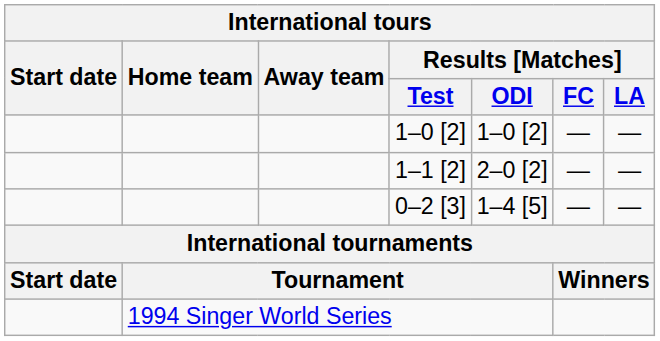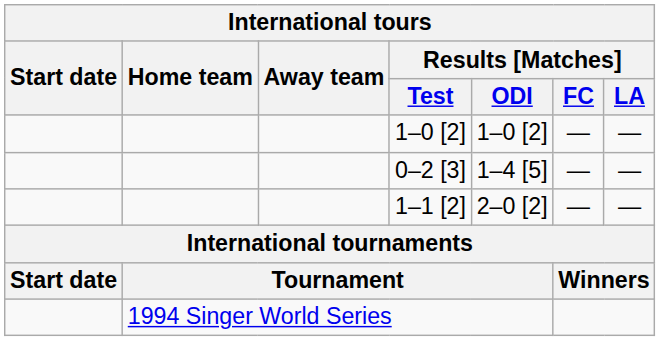 <table class="wikitable">
 <tr>
 <th colspan="7">International tours</th>
 </tr>
 <tr>
 <th rowspan="2">Start date</th>
 <th rowspan="2">Home team</th>
 <th rowspan="2">Away team</th>
 <th colspan="4">Results [Matches]</th>
 </tr>
 <tr>
 <th><a href='#'>Test</a></th>
 <th><a href='#'>ODI</a></th>
 <th><a href='#'>FC</a></th>
 <th><a href='#'>LA</a></th>
 </tr>
 <tr>
 <td><a href='#'></a></td>
 <td></td>
 <td></td>
 <td>1–0 [2]</td>
 <td>1–0 [2]</td>
 <td ; style="text-align:center">—</td>
 <td ; style="text-align:center">—</td>
 </tr>
 <tr>
 <td><a href='#'></a></td>
 <td></td>
 <td></td>
-<td>1–1 [2]</td>
-<td>2–0 [2]</td>
+<td>0–2 [3]</td>
+<td>1–4 [5]</td>
 <td ; style="text-align:center">—</td>
 <td ; style="text-align:center">—</td>
 </tr>
 <tr>
 <td><a href='#'></a></td>
 <td></td>
 <td></td>
-<td>0–2 [3]</td>
-<td>1–4 [5]</td>
+<td>1–1 [2]</td>
+<td>2–0 [2]</td>
 <td ; style="text-align:center">—</td>
 <td ; style="text-align:center">—</td>
 </tr>
 <tr>
 <th colspan="7">International tournaments</th>
 </tr>
 <tr>
 <th>Start date</th>
 <th colspan="4">Tournament</th>
 <th colspan="2">Winners</th>
 </tr>
 <tr>
 <td><a href='#'></a></td>
 <td colspan="4"> <a href='#'>1994 Singer World Series</a></td>
 <td colspan="2"></td>
 </tr>
 </table>
